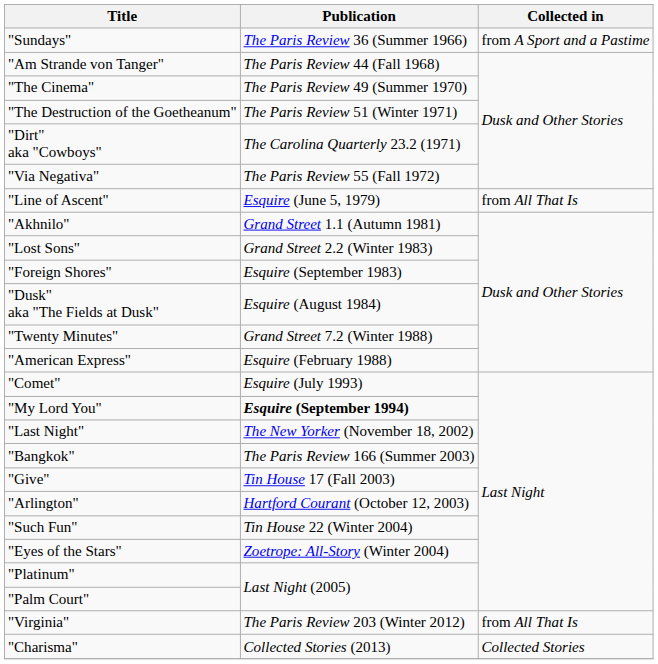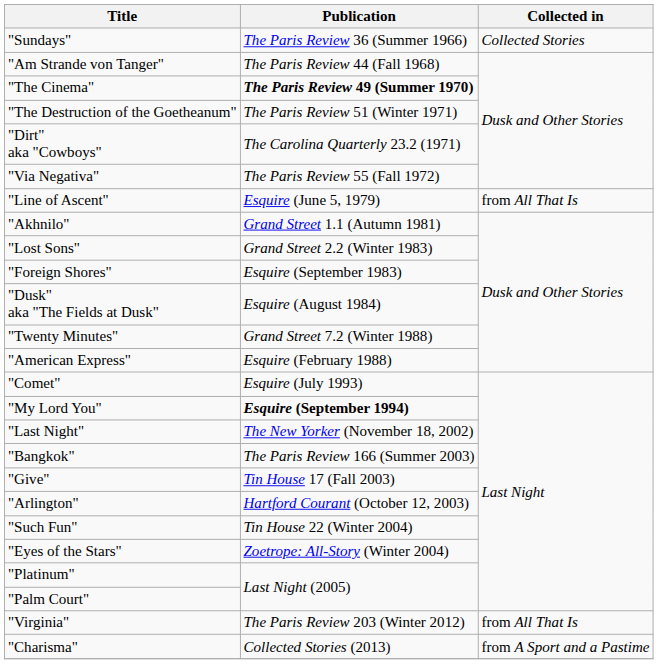 <table class="wikitable">
 <tr>
 <th>Title</th>
 <th>Publication</th>
 <th>Collected in</th>
 </tr>
 <tr>
 <td>"Sundays"</td>
 <td><em><a href='#'>The Paris Review</a></em> 36 (Summer 1966)</td>
-<td>from <em>A Sport and a Pastime</em></td>
+<td><em>Collected Stories</em></td>
 </tr>
 <tr>
 <td>"Am Strande von Tanger"</td>
 <td><em>The Paris Review</em> 44 (Fall 1968)</td>
 <td rowspan="5"><em>Dusk and Other Stories</em></td>
 </tr>
 <tr>
 <td>"The Cinema"</td>
-<td><em>The Paris Review</em> 49 (Summer 1970)</td>
+<td><strong><em>The Paris Review</em> 49 (Summer 1970)</strong></td>
 </tr>
 <tr>
 <td>"The Destruction of the Goetheanum"</td>
 <td><em>The Paris Review</em> 51 (Winter 1971)</td>
 </tr>
 <tr>
 <td>"Dirt"<br>aka "Cowboys"</td>
 <td><em>The Carolina Quarterly</em> 23.2 (1971)</td>
 </tr>
 <tr>
 <td>"Via Negativa"</td>
 <td><em>The Paris Review</em> 55 (Fall 1972)</td>
 </tr>
 <tr>
 <td>"Line of Ascent"</td>
 <td><em><a href='#'>Esquire</a></em> (June 5, 1979)</td>
 <td>from <em>All That Is</em></td>
 </tr>
 <tr>
 <td>"Akhnilo"</td>
 <td><em><a href='#'>Grand Street</a></em> 1.1 (Autumn 1981)</td>
 <td rowspan=6><em>Dusk and Other Stories</em></td>
 </tr>
 <tr>
 <td>"Lost Sons"</td>
 <td><em>Grand Street</em> 2.2 (Winter 1983)</td>
 </tr>
 <tr>
 <td>"Foreign Shores"</td>
 <td><em>Esquire</em> (September 1983)</td>
 </tr>
 <tr>
 <td>"Dusk"<br>aka "The Fields at Dusk"</td>
 <td><em>Esquire</em> (August 1984)</td>
 </tr>
 <tr>
 <td>"Twenty Minutes"</td>
 <td><em>Grand Street</em> 7.2 (Winter 1988)</td>
 </tr>
 <tr>
 <td>"American Express"</td>
 <td><em>Esquire</em> (February 1988)</td>
 </tr>
 <tr>
 <td>"Comet"</td>
 <td><em>Esquire</em> (July 1993)</td>
 <td rowspan=10><em>Last Night</em></td>
 </tr>
 <tr>
 <td>"My Lord You"</td>
 <td><strong><em>Esquire</em> (September 1994)</strong></td>
 </tr>
 <tr>
 <td>"Last Night"</td>
 <td><em><a href='#'>The New Yorker</a></em> (November 18, 2002)</td>
 </tr>
 <tr>
 <td>"Bangkok"</td>
 <td><em>The Paris Review</em> 166 (Summer 2003)</td>
 </tr>
 <tr>
 <td>"Give"</td>
 <td><em><a href='#'>Tin House</a></em> 17 (Fall 2003)</td>
 </tr>
 <tr>
 <td>"Arlington"</td>
 <td><em><a href='#'>Hartford Courant</a></em> (October 12, 2003)</td>
 </tr>
 <tr>
 <td>"Such Fun"</td>
 <td><em>Tin House</em> 22 (Winter 2004)</td>
 </tr>
 <tr>
 <td>"Eyes of the Stars"</td>
 <td><em><a href='#'>Zoetrope: All-Story</a></em> (Winter 2004)</td>
 </tr>
 <tr>
 <td>"Platinum"</td>
 <td rowspan=2><em>Last Night</em> (2005)</td>
 </tr>
 <tr>
 <td>"Palm Court"</td>
 </tr>
 <tr>
 <td>"Virginia"</td>
 <td><em>The Paris Review</em> 203 (Winter 2012)</td>
 <td>from <em>All That Is</em></td>
 </tr>
 <tr>
 <td>"Charisma"</td>
 <td><em>Collected Stories</em> (2013)</td>
-<td><em>Collected Stories</em></td>
+<td>from <em>A Sport and a Pastime</em></td>
 </tr>
 <tr>
 </tr>
 </table>
